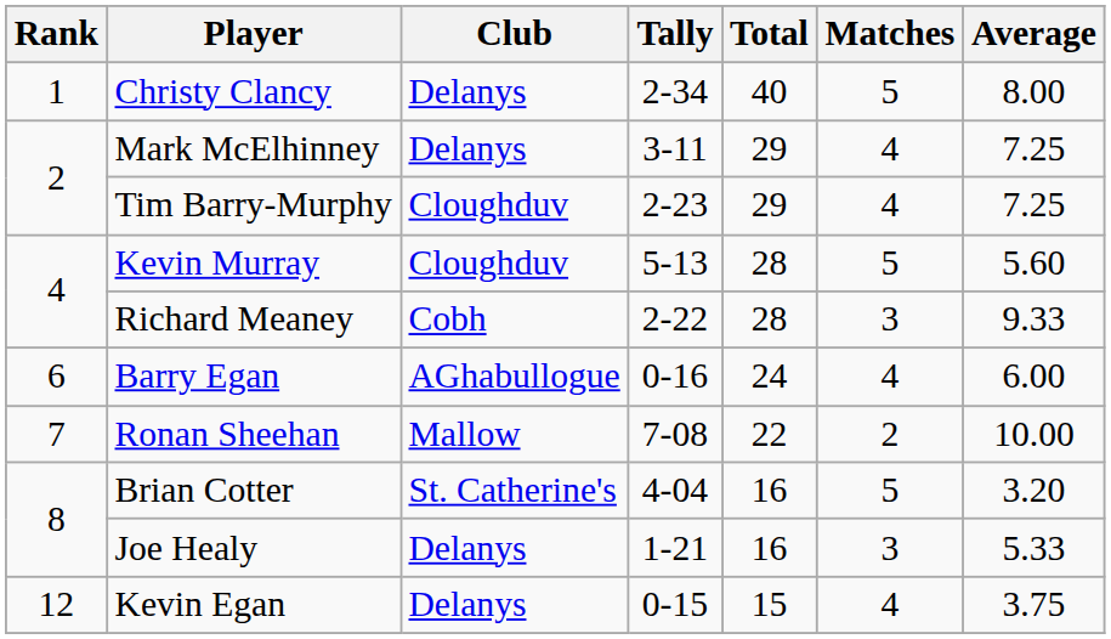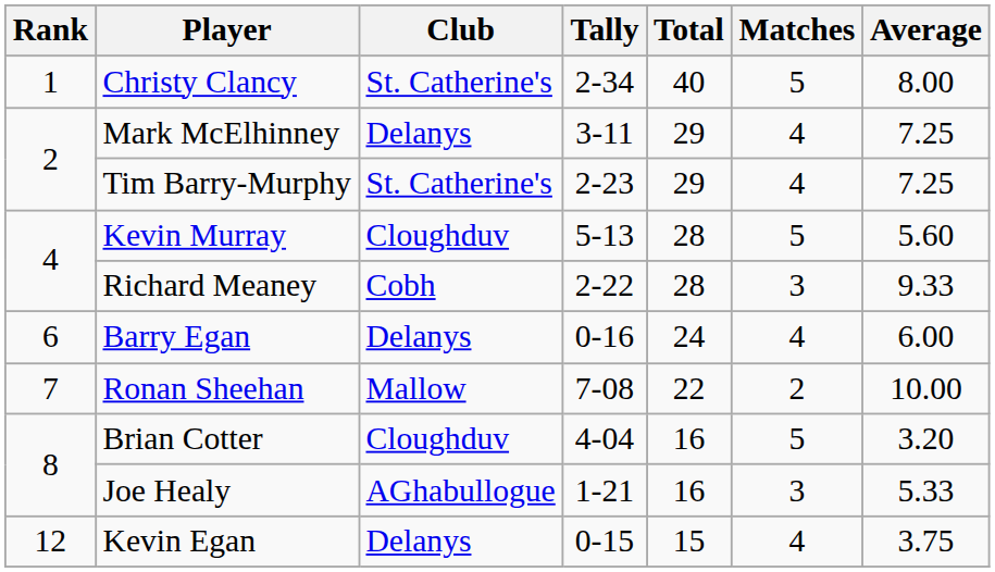 <table class="wikitable">
 <tr>
 <th>Rank</th>
 <th>Player</th>
 <th>Club</th>
 <th>Tally</th>
 <th>Total</th>
 <th>Matches</th>
 <th>Average</th>
 </tr>
 <tr>
 <td rowspan=1 align=center>1</td>
 <td><a href='#'>Christy Clancy</a></td>
-<td><a href='#'>Delanys</a></td>
+<td><a href='#'>St. Catherine's</a></td>
 <td align=center>2-34</td>
 <td align=center>40</td>
 <td align=center>5</td>
 <td align=center>8.00</td>
 </tr>
 <tr>
 <td rowspan=2 align=center>2</td>
 <td>Mark McElhinney</td>
 <td><a href='#'>Delanys</a></td>
 <td align=center>3-11</td>
 <td align=center>29</td>
 <td align=center>4</td>
 <td align=center>7.25</td>
 </tr>
 <tr>
 <td>Tim Barry-Murphy</td>
-<td><a href='#'>Cloughduv</a></td>
+<td><a href='#'>St. Catherine's</a></td>
 <td align=center>2-23</td>
 <td align=center>29</td>
 <td align=center>4</td>
 <td align=center>7.25</td>
 </tr>
 <tr>
 <td rowspan=2 align=center>4</td>
 <td><a href='#'>Kevin Murray</a></td>
 <td><a href='#'>Cloughduv</a></td>
 <td align=center>5-13</td>
 <td align=center>28</td>
 <td align=center>5</td>
 <td align=center>5.60</td>
 </tr>
 <tr>
 <td>Richard Meaney</td>
 <td><a href='#'>Cobh</a></td>
 <td align=center>2-22</td>
 <td align=center>28</td>
 <td align=center>3</td>
 <td align=center>9.33</td>
 </tr>
 <tr>
 <td rowspan=1 align=center>6</td>
 <td><a href='#'>Barry Egan</a></td>
-<td><a href='#'>AGhabullogue</a></td>
+<td><a href='#'>Delanys</a></td>
 <td align=center>0-16</td>
 <td align=center>24</td>
 <td align=center>4</td>
 <td align=center>6.00</td>
 </tr>
 <tr>
 <td rowspan=1 align=center>7</td>
 <td><a href='#'>Ronan Sheehan</a></td>
 <td><a href='#'>Mallow</a></td>
 <td align=center>7-08</td>
 <td align=center>22</td>
 <td align=center>2</td>
 <td align=center>10.00</td>
 </tr>
 <tr>
 <td rowspan=2 align=center>8</td>
 <td>Brian Cotter</td>
-<td><a href='#'>St. Catherine's</a></td>
+<td><a href='#'>Cloughduv</a></td>
 <td align=center>4-04</td>
 <td align=center>16</td>
 <td align=center>5</td>
 <td align=center>3.20</td>
 </tr>
 <tr>
 <td>Joe Healy</td>
-<td><a href='#'>Delanys</a></td>
+<td><a href='#'>AGhabullogue</a></td>
 <td align=center>1-21</td>
 <td align=center>16</td>
 <td align=center>3</td>
 <td align=center>5.33</td>
 </tr>
 <tr>
 <td rowspan=1 align=center>12</td>
 <td>Kevin Egan</td>
 <td><a href='#'>Delanys</a></td>
 <td align=center>0-15</td>
 <td align=center>15</td>
 <td align=center>4</td>
 <td align=center>3.75</td>
 </tr>
 </table>
